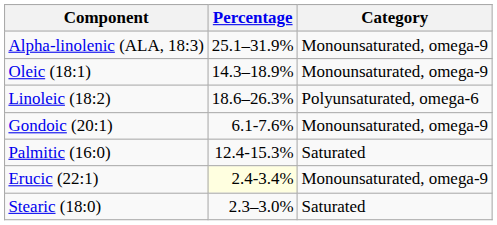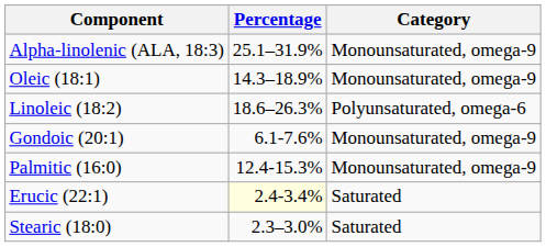 <table class="wikitable">
 <tr>
 <th>Component</th>
 <th><a href='#'>Percentage</a></th>
 <th>Category</th>
 </tr>
 <tr>
 <td><a href='#'>Alpha-linolenic</a> (ALA, 18:3)</td>
 <td align="right">25.1–31.9%</td>
 <td>Monounsaturated, omega-9</td>
 </tr>
 <tr>
 <td><a href='#'>Oleic</a> (18:1)</td>
 <td align="right">14.3–18.9%</td>
 <td>Monounsaturated, omega-9</td>
 </tr>
 <tr>
 <td><a href='#'>Linoleic</a> (18:2)</td>
 <td align="right">18.6–26.3%</td>
 <td>Polyunsaturated, omega-6</td>
 </tr>
 <tr>
 <td><a href='#'>Gondoic</a> (20:1)</td>
 <td align="right">6.1-7.6%</td>
 <td>Monounsaturated, omega-9</td>
 </tr>
 <tr>
 <td><a href='#'>Palmitic</a> (16:0)</td>
 <td align="right">12.4-15.3%</td>
-<td>Saturated</td>
+<td>Monounsaturated, omega-9</td>
 </tr>
 <tr>
 <td><a href='#'>Erucic</a> (22:1)</td>
 <td align="right" style="background: lightyellow;">2.4-3.4%</td>
-<td>Monounsaturated, omega-9</td>
+<td>Saturated</td>
 </tr>
 <tr>
 <td><a href='#'>Stearic</a> (18:0)</td>
 <td align="right">2.3–3.0%</td>
 <td>Saturated</td>
 </tr>
 </table>
